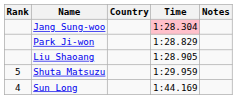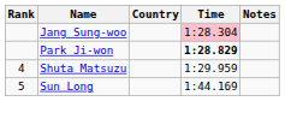 <table class="wikitable sortable" style="text-align:center">
 <tr>
 <th>Rank</th>
 <th>Name</th>
 <th>Country</th>
 <th>Time</th>
 <th>Notes</th>
 </tr>
 <tr>
 <td></td>
 <td align=left><a href='#'>Jang Sung-woo</a></td>
 <td align=left></td>
 <td style="background: pink;">1:28.304</td>
 <td></td>
 </tr>
 <tr>
 <td></td>
 <td align=left><a href='#'>Park Ji-won</a></td>
 <td align=left></td>
-<td>1:28.829</td>
+<td><strong>1:28.829</strong></td>
 <td></td>
 </tr>
 <tr>
-<td></td>
-<td align=left><a href='#'>Liu Shaoang</a></td>
-<td align=left></td>
-<td>1:28.905</td>
-<td></td>
-</tr>
-<tr>
-<td>5</td>
+<td>4</td>
 <td align=left><a href='#'>Shuta Matsuzu</a></td>
 <td align=left></td>
 <td>1:29.959</td>
 <td></td>
 </tr>
 <tr>
-<td>4</td>
+<td>5</td>
 <td align=left><a href='#'>Sun Long</a></td>
 <td align=left></td>
 <td>1:44.169</td>
 <td></td>
 </tr>
 </table>
